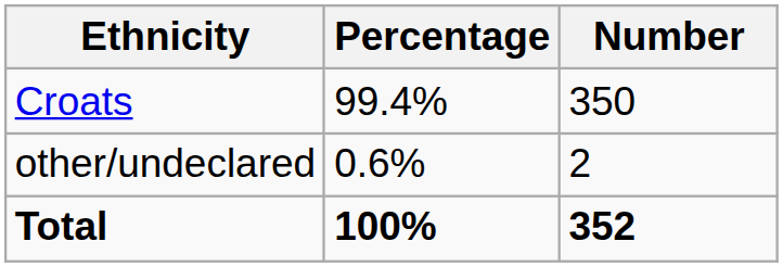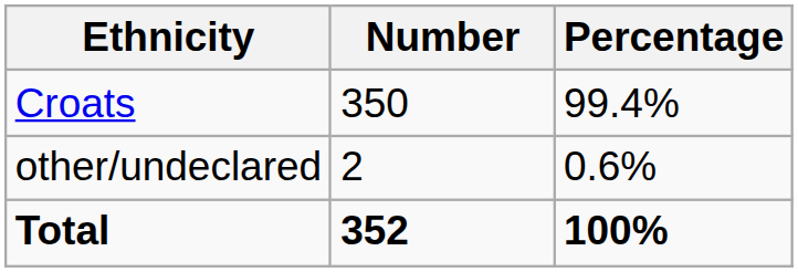 <table class="wikitable">
 <tr>
 <th width="100px">Ethnicity</th>
+<th width="80px">Number</th>
 <th width="80px">Percentage</th>
-<th width="80px">Number</th>
 </tr>
 <tr>
 <td><a href='#'>Croats</a></td>
+<td>350</td>
 <td>99.4%</td>
-<td>350</td>
 </tr>
 <tr>
 <td>other/undeclared</td>
+<td>2</td>
 <td>0.6%</td>
-<td>2</td>
 </tr>
 <tr>
 <td><strong>Total</strong></td>
+<td><strong>352</strong></td>
 <td><strong>100%</strong></td>
-<td><strong>352</strong></td>
 </tr>
 </table>
